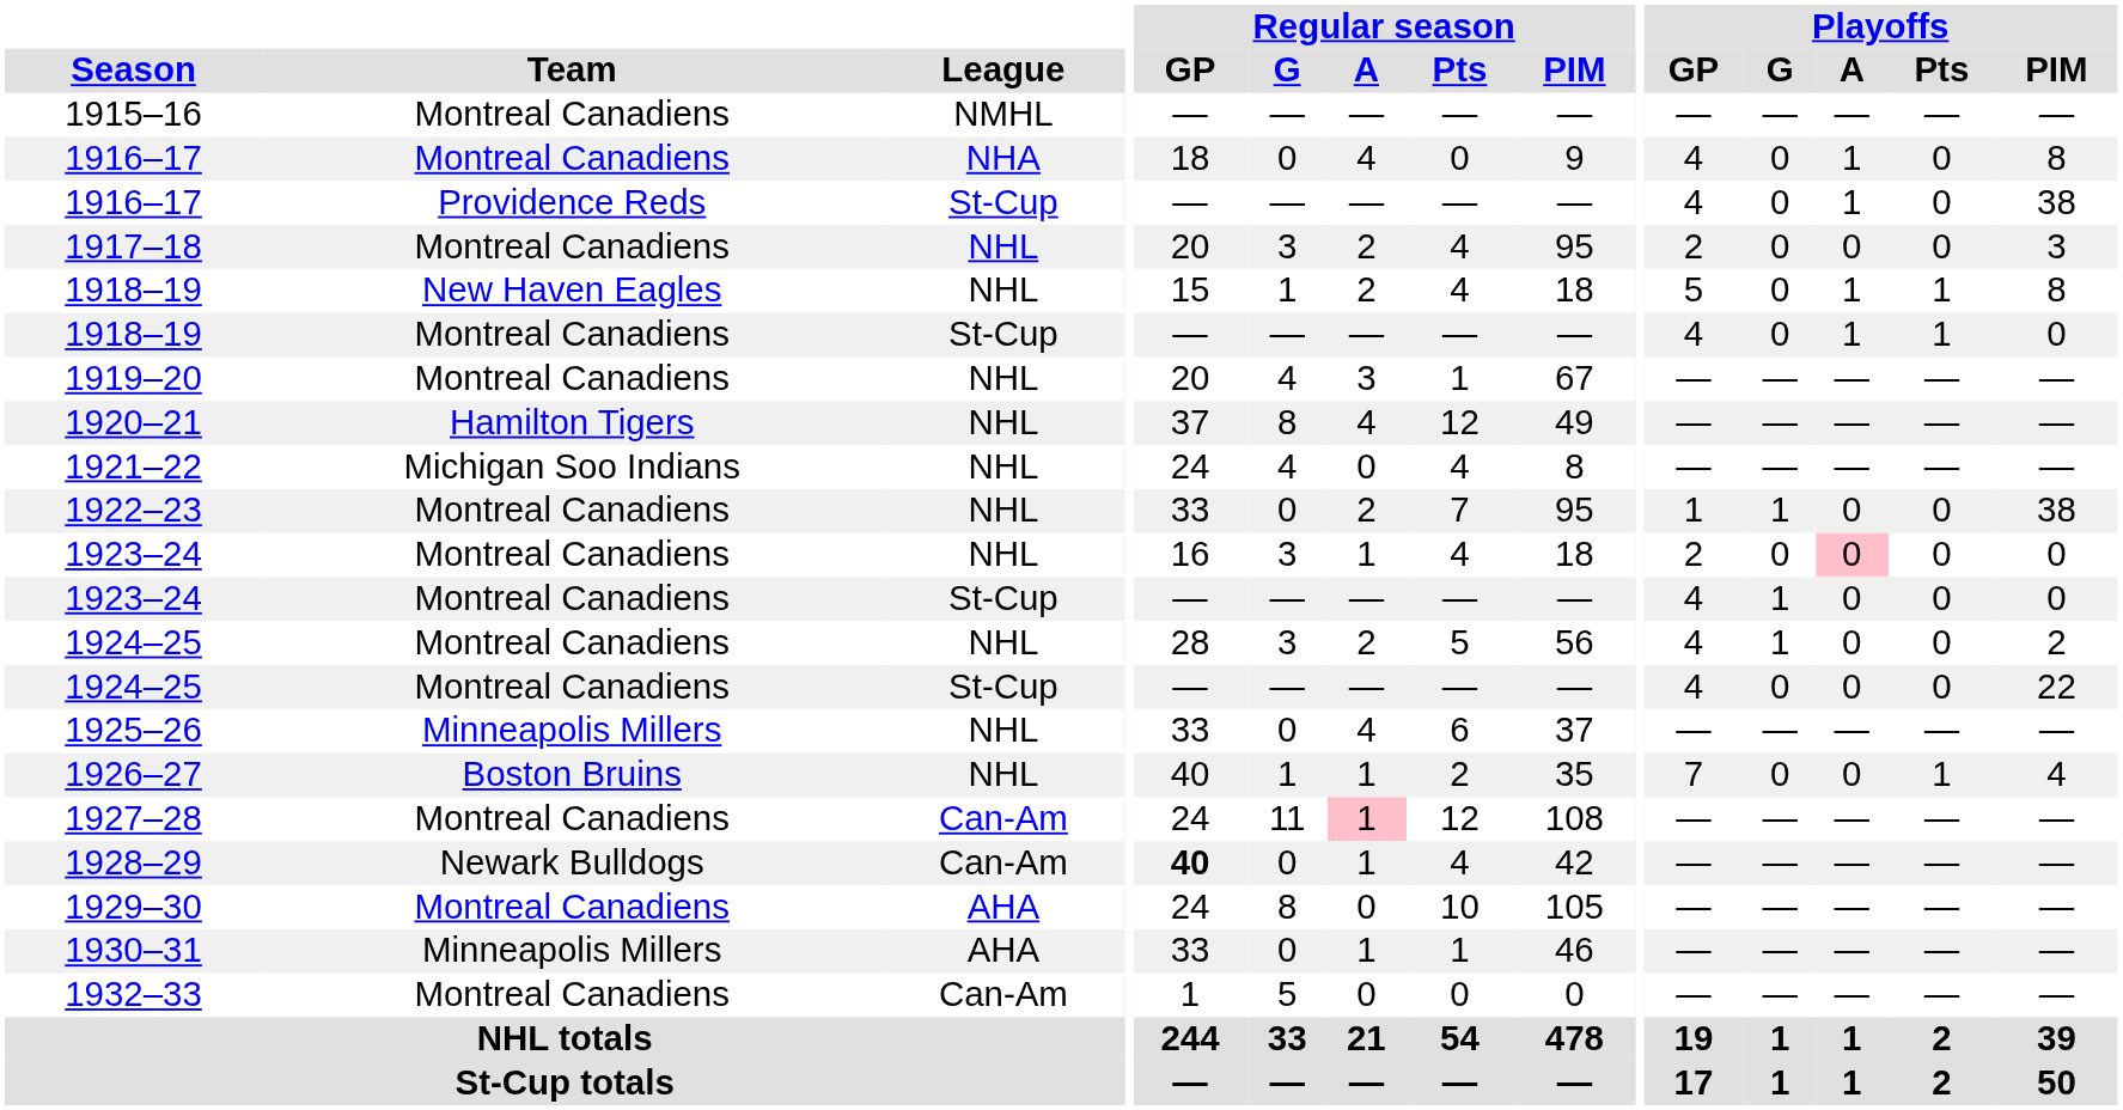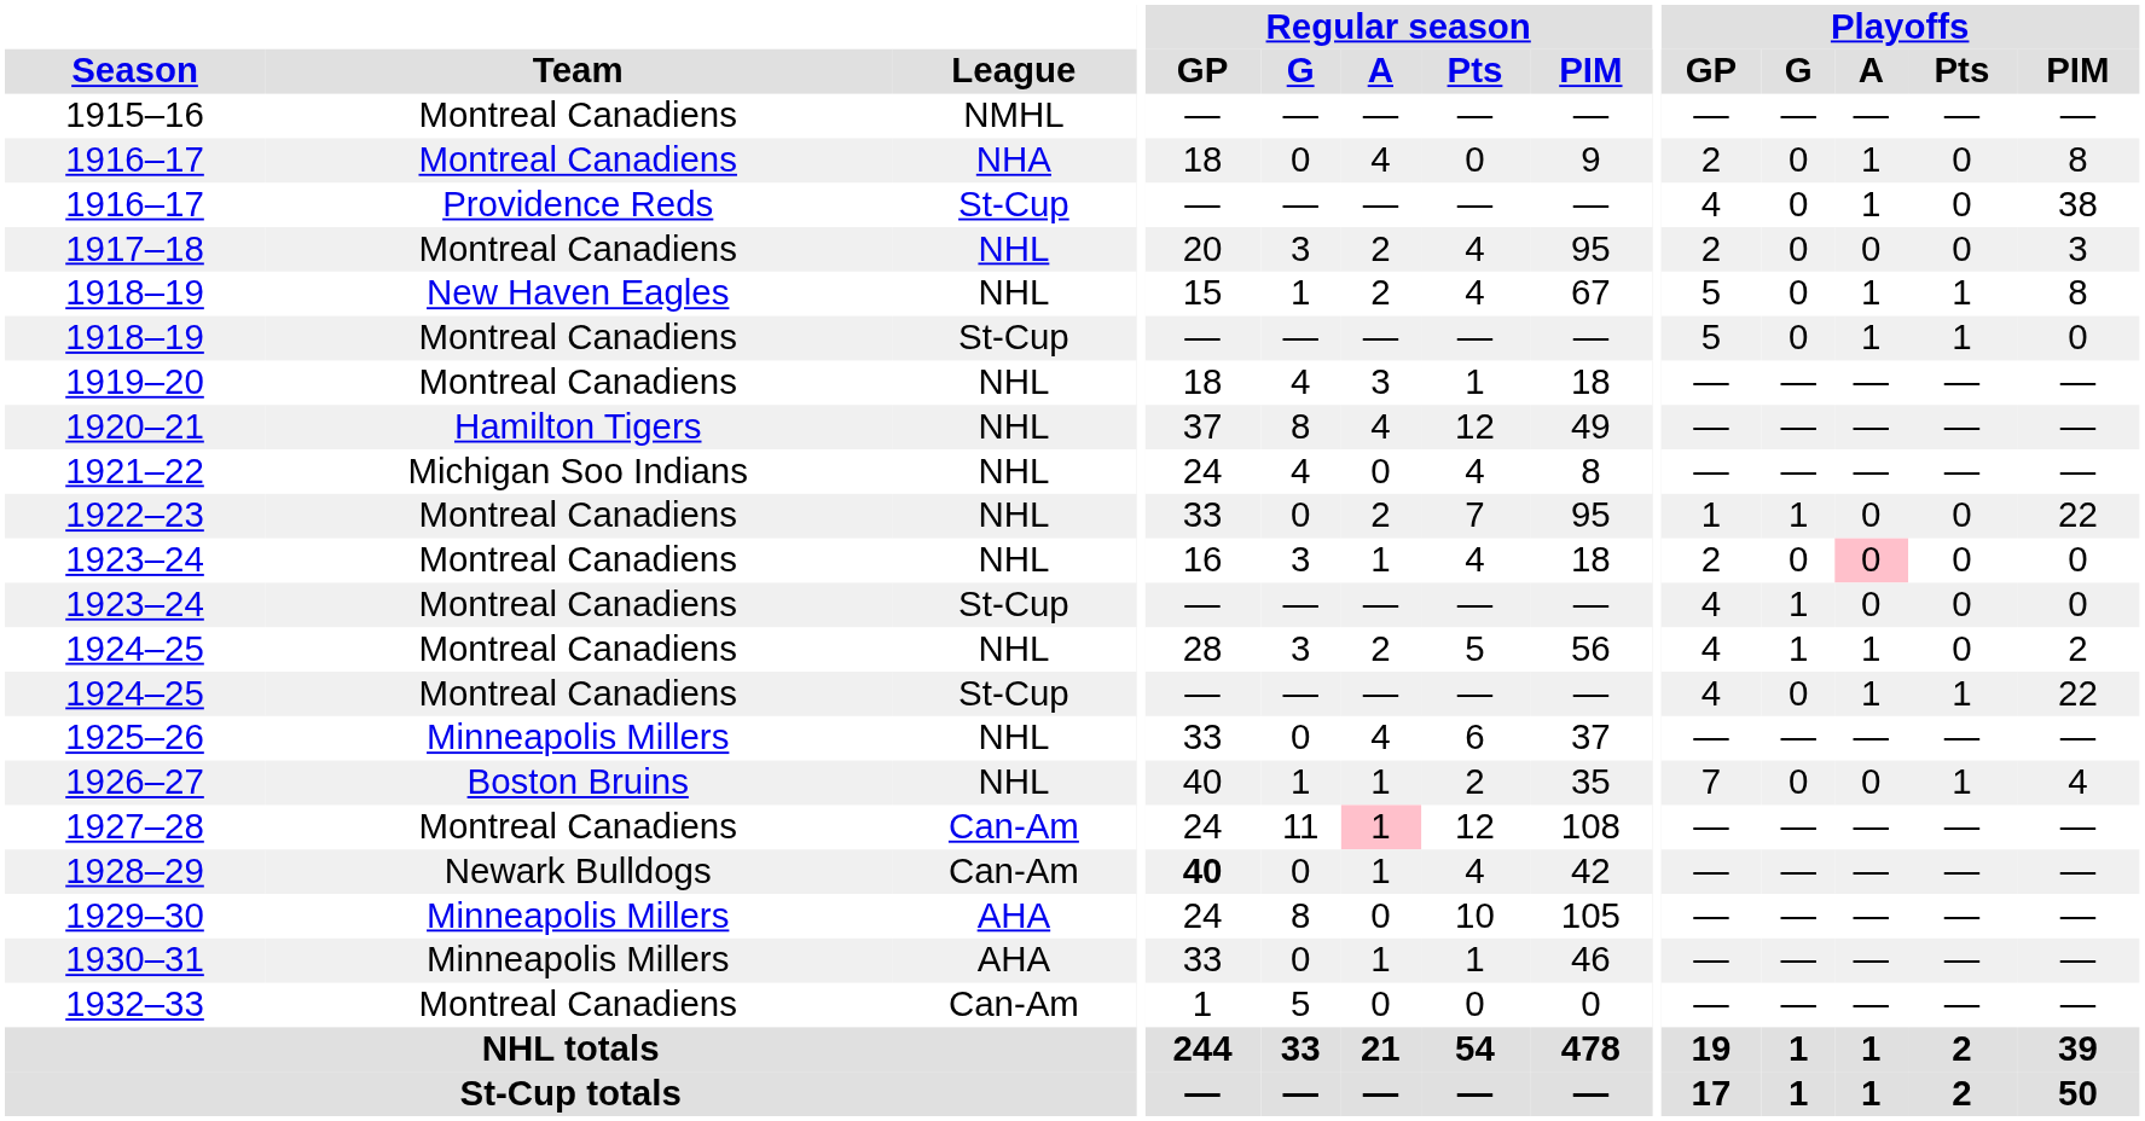 <table border="0" cellpadding="1" cellspacing="0" style="text-align:center; width:60em">
 <tr bgcolor="#e0e0e0">
 <th colspan="3" bgcolor="#ffffff"></th>
 <th rowspan="100" bgcolor="#ffffff"></th>
 <th colspan="5"><a href='#'>Regular season</a></th>
 <th rowspan="100" bgcolor="#ffffff"></th>
 <th colspan="5"><a href='#'>Playoffs</a></th>
 </tr>
 <tr bgcolor="#e0e0e0">
 <th><a href='#'>Season</a></th>
 <th>Team</th>
 <th>League</th>
 <th>GP</th>
 <th><a href='#'>G</a></th>
 <th><a href='#'>A</a></th>
 <th><a href='#'>Pts</a></th>
 <th><a href='#'>PIM</a></th>
 <th>GP</th>
 <th>G</th>
 <th>A</th>
 <th>Pts</th>
 <th>PIM</th>
 </tr>
 <tr>
 <td>1915–16</td>
 <td>Montreal Canadiens</td>
 <td>NMHL</td>
 <td>—</td>
 <td>—</td>
 <td>—</td>
 <td>—</td>
 <td>—</td>
 <td>—</td>
 <td>—</td>
 <td>—</td>
 <td>—</td>
 <td>—</td>
 </tr>
 <tr bgcolor="#f0f0f0">
 <td><a href='#'>1916–17</a></td>
 <td><a href='#'>Montreal Canadiens</a></td>
 <td><a href='#'>NHA</a></td>
 <td>18</td>
 <td>0</td>
 <td>4</td>
 <td>0</td>
 <td>9</td>
-<td>4</td>
+<td>2</td>
 <td>0</td>
 <td>1</td>
 <td>0</td>
 <td>8</td>
 </tr>
 <tr>
 <td><a href='#'>1916–17</a></td>
 <td><a href='#'>Providence Reds</a></td>
 <td><a href='#'>St-Cup</a></td>
 <td>—</td>
 <td>—</td>
 <td>—</td>
 <td>—</td>
 <td>—</td>
 <td>4</td>
 <td>0</td>
 <td>1</td>
 <td>0</td>
 <td>38</td>
 </tr>
 <tr bgcolor="#f0f0f0">
 <td><a href='#'>1917–18</a></td>
 <td>Montreal Canadiens</td>
 <td><a href='#'>NHL</a></td>
 <td>20</td>
 <td>3</td>
 <td>2</td>
 <td>4</td>
 <td>95</td>
 <td>2</td>
 <td>0</td>
 <td>0</td>
 <td>0</td>
 <td>3</td>
 </tr>
 <tr>
 <td><a href='#'>1918–19</a></td>
 <td><a href='#'>New Haven Eagles</a></td>
 <td>NHL</td>
 <td>15</td>
 <td>1</td>
 <td>2</td>
 <td>4</td>
-<td>18</td>
+<td>67</td>
 <td>5</td>
 <td>0</td>
 <td>1</td>
 <td>1</td>
 <td>8</td>
 </tr>
 <tr bgcolor="#f0f0f0">
 <td><a href='#'>1918–19</a></td>
 <td>Montreal Canadiens</td>
 <td>St-Cup</td>
 <td>—</td>
 <td>—</td>
 <td>—</td>
 <td>—</td>
 <td>—</td>
-<td>4</td>
+<td>5</td>
 <td>0</td>
 <td>1</td>
 <td>1</td>
 <td>0</td>
 </tr>
 <tr>
 <td><a href='#'>1919–20</a></td>
 <td>Montreal Canadiens</td>
 <td>NHL</td>
-<td>20</td>
+<td>18</td>
 <td>4</td>
 <td>3</td>
 <td>1</td>
-<td>67</td>
+<td>18</td>
 <td>—</td>
 <td>—</td>
 <td>—</td>
 <td>—</td>
 <td>—</td>
 </tr>
 <tr bgcolor="#f0f0f0">
 <td><a href='#'>1920–21</a></td>
 <td><a href='#'>Hamilton Tigers</a></td>
 <td>NHL</td>
 <td>37</td>
 <td>8</td>
 <td>4</td>
 <td>12</td>
 <td>49</td>
 <td>—</td>
 <td>—</td>
 <td>—</td>
 <td>—</td>
 <td>—</td>
 </tr>
 <tr>
 <td><a href='#'>1921–22</a></td>
 <td>Michigan Soo Indians</td>
 <td>NHL</td>
 <td>24</td>
 <td>4</td>
 <td>0</td>
 <td>4</td>
 <td>8</td>
 <td>—</td>
 <td>—</td>
 <td>—</td>
 <td>—</td>
 <td>—</td>
 </tr>
 <tr bgcolor="#f0f0f0">
 <td><a href='#'>1922–23</a></td>
 <td>Montreal Canadiens</td>
 <td>NHL</td>
 <td>33</td>
 <td>0</td>
 <td>2</td>
 <td>7</td>
 <td>95</td>
 <td>1</td>
 <td>1</td>
 <td>0</td>
 <td>0</td>
-<td>38</td>
+<td>22</td>
 </tr>
 <tr>
 <td><a href='#'>1923–24</a></td>
 <td>Montreal Canadiens</td>
 <td>NHL</td>
 <td>16</td>
 <td>3</td>
 <td>1</td>
 <td>4</td>
 <td>18</td>
 <td>2</td>
 <td>0</td>
 <td style="background: pink;">0</td>
 <td>0</td>
 <td>0</td>
 </tr>
 <tr bgcolor="#f0f0f0">
 <td><a href='#'>1923–24</a></td>
 <td>Montreal Canadiens</td>
 <td>St-Cup</td>
 <td>—</td>
 <td>—</td>
 <td>—</td>
 <td>—</td>
 <td>—</td>
 <td>4</td>
 <td>1</td>
 <td>0</td>
 <td>0</td>
 <td>0</td>
 </tr>
 <tr>
 <td><a href='#'>1924–25</a></td>
 <td>Montreal Canadiens</td>
 <td>NHL</td>
 <td>28</td>
 <td>3</td>
 <td>2</td>
 <td>5</td>
 <td>56</td>
 <td>4</td>
 <td>1</td>
-<td>0</td>
+<td>1</td>
 <td>0</td>
 <td>2</td>
 </tr>
 <tr bgcolor="#f0f0f0">
 <td><a href='#'>1924–25</a></td>
 <td>Montreal Canadiens</td>
 <td>St-Cup</td>
 <td>—</td>
 <td>—</td>
 <td>—</td>
 <td>—</td>
 <td>—</td>
 <td>4</td>
 <td>0</td>
-<td>0</td>
-<td>0</td>
+<td>1</td>
+<td>1</td>
 <td>22</td>
 </tr>
 <tr>
 <td><a href='#'>1925–26</a></td>
 <td><a href='#'>Minneapolis Millers</a></td>
 <td>NHL</td>
 <td>33</td>
 <td>0</td>
 <td>4</td>
 <td>6</td>
 <td>37</td>
 <td>—</td>
 <td>—</td>
 <td>—</td>
 <td>—</td>
 <td>—</td>
 </tr>
 <tr bgcolor="#f0f0f0">
 <td><a href='#'>1926–27</a></td>
 <td><a href='#'>Boston Bruins</a></td>
 <td>NHL</td>
 <td>40</td>
 <td>1</td>
 <td>1</td>
 <td>2</td>
 <td>35</td>
 <td>7</td>
 <td>0</td>
 <td>0</td>
 <td>1</td>
 <td>4</td>
 </tr>
 <tr>
 <td><a href='#'>1927–28</a></td>
 <td>Montreal Canadiens</td>
 <td><a href='#'>Can-Am</a></td>
 <td>24</td>
 <td>11</td>
 <td style="background: pink;">1</td>
 <td>12</td>
 <td>108</td>
 <td>—</td>
 <td>—</td>
 <td>—</td>
 <td>—</td>
 <td>—</td>
 </tr>
 <tr bgcolor="#f0f0f0">
 <td><a href='#'>1928–29</a></td>
 <td>Newark Bulldogs</td>
 <td>Can-Am</td>
 <td><strong>40</strong></td>
 <td>0</td>
 <td>1</td>
 <td>4</td>
 <td>42</td>
 <td>—</td>
 <td>—</td>
 <td>—</td>
 <td>—</td>
 <td>—</td>
 </tr>
 <tr>
 <td><a href='#'>1929–30</a></td>
-<td><a href='#'>Montreal Canadiens</a></td>
+<td><a href='#'>Minneapolis Millers</a></td>
 <td><a href='#'>AHA</a></td>
 <td>24</td>
 <td>8</td>
 <td>0</td>
 <td>10</td>
 <td>105</td>
 <td>—</td>
 <td>—</td>
 <td>—</td>
 <td>—</td>
 <td>—</td>
 </tr>
 <tr bgcolor="#f0f0f0">
 <td><a href='#'>1930–31</a></td>
 <td>Minneapolis Millers</td>
 <td>AHA</td>
 <td>33</td>
 <td>0</td>
 <td>1</td>
 <td>1</td>
 <td>46</td>
 <td>—</td>
 <td>—</td>
 <td>—</td>
 <td>—</td>
 <td>—</td>
 </tr>
 <tr>
 <td><a href='#'>1932–33</a></td>
 <td>Montreal Canadiens</td>
 <td>Can-Am</td>
 <td>1</td>
 <td>5</td>
 <td>0</td>
 <td>0</td>
 <td>0</td>
 <td>—</td>
 <td>—</td>
 <td>—</td>
 <td>—</td>
 <td>—</td>
 </tr>
 <tr bgcolor="#e0e0e0">
 <th colspan="3">NHL totals</th>
 <th>244</th>
 <th>33</th>
 <th>21</th>
 <th>54</th>
 <th>478</th>
 <th>19</th>
 <th>1</th>
 <th>1</th>
 <th>2</th>
 <th>39</th>
 </tr>
 <tr bgcolor="#e0e0e0">
 <th colspan="3">St-Cup totals</th>
 <th>—</th>
 <th>—</th>
 <th>—</th>
 <th>—</th>
 <th>—</th>
 <th>17</th>
 <th>1</th>
 <th>1</th>
 <th>2</th>
 <th>50</th>
 </tr>
 </table>
